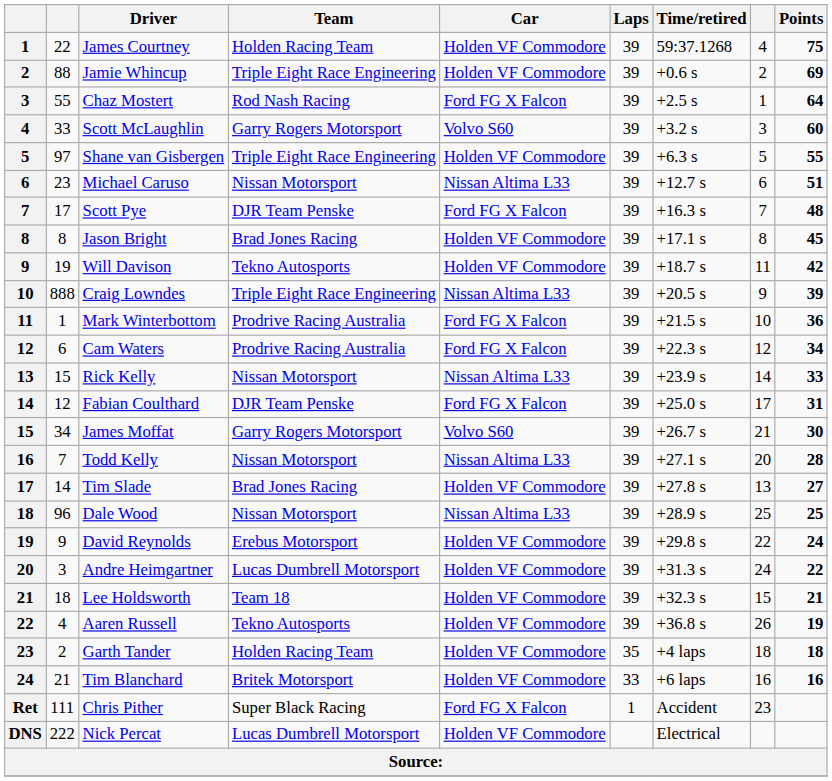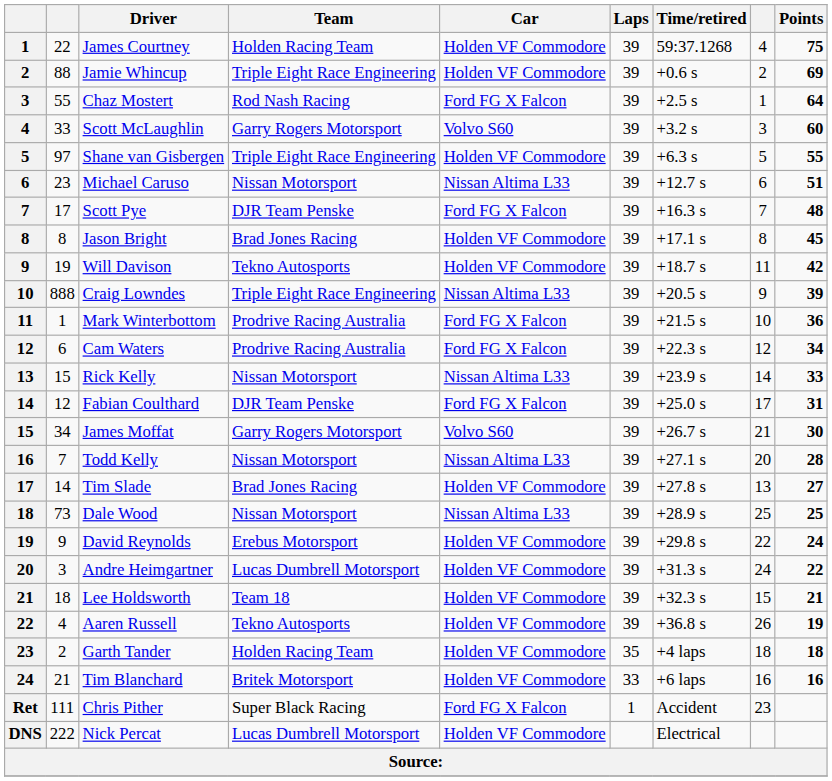 <table class="wikitable" style="font-size: 90%">
 <tr>
 <th></th>
 <th></th>
 <th>Driver</th>
 <th>Team</th>
 <th>Car</th>
 <th>Laps</th>
 <th>Time/retired</th>
 <th></th>
 <th>Points</th>
 </tr>
 <tr>
 <th>1</th>
 <td align="center">22</td>
 <td> <a href='#'>James Courtney</a></td>
 <td><a href='#'>Holden Racing Team</a></td>
 <td><a href='#'>Holden VF Commodore</a></td>
 <td align="center">39</td>
 <td>59:37.1268</td>
 <td align="center">4</td>
 <td align="right"><strong>75</strong></td>
 </tr>
 <tr>
 <th>2</th>
 <td align="center">88</td>
 <td> <a href='#'>Jamie Whincup</a></td>
 <td><a href='#'>Triple Eight Race Engineering</a></td>
 <td><a href='#'>Holden VF Commodore</a></td>
 <td align="center">39</td>
 <td>+0.6 s</td>
 <td align="center">2</td>
 <td align="right"><strong>69</strong></td>
 </tr>
 <tr>
 <th>3</th>
 <td align="center">55</td>
 <td> <a href='#'>Chaz Mostert</a></td>
 <td><a href='#'>Rod Nash Racing</a></td>
 <td><a href='#'>Ford FG X Falcon</a></td>
 <td align="center">39</td>
 <td>+2.5 s</td>
 <td align="center">1</td>
 <td align="right"><strong>64</strong></td>
 </tr>
 <tr>
 <th>4</th>
 <td align="center">33</td>
 <td> <a href='#'>Scott McLaughlin</a></td>
 <td><a href='#'>Garry Rogers Motorsport</a></td>
 <td><a href='#'>Volvo S60</a></td>
 <td align="center">39</td>
 <td>+3.2 s</td>
 <td align="center">3</td>
 <td align="right"><strong>60</strong></td>
 </tr>
 <tr>
 <th>5</th>
 <td align="center">97</td>
 <td> <a href='#'>Shane van Gisbergen</a></td>
 <td><a href='#'>Triple Eight Race Engineering</a></td>
 <td><a href='#'>Holden VF Commodore</a></td>
 <td align="center">39</td>
 <td>+6.3 s</td>
 <td align="center">5</td>
 <td align="right"><strong>55</strong></td>
 </tr>
 <tr>
 <th>6</th>
 <td align="center">23</td>
 <td> <a href='#'>Michael Caruso</a></td>
 <td><a href='#'>Nissan Motorsport</a></td>
 <td><a href='#'>Nissan Altima L33</a></td>
 <td align="center">39</td>
 <td>+12.7 s</td>
 <td align="center">6</td>
 <td align="right"><strong>51</strong></td>
 </tr>
 <tr>
 <th>7</th>
 <td align="center">17</td>
 <td> <a href='#'>Scott Pye</a></td>
 <td><a href='#'>DJR Team Penske</a></td>
 <td><a href='#'>Ford FG X Falcon</a></td>
 <td align="center">39</td>
 <td>+16.3 s</td>
 <td align="center">7</td>
 <td align="right"><strong>48</strong></td>
 </tr>
 <tr>
 <th>8</th>
 <td align="center">8</td>
 <td> <a href='#'>Jason Bright</a></td>
 <td><a href='#'>Brad Jones Racing</a></td>
 <td><a href='#'>Holden VF Commodore</a></td>
 <td align="center">39</td>
 <td>+17.1 s</td>
 <td align="center">8</td>
 <td align="right"><strong>45</strong></td>
 </tr>
 <tr>
 <th>9</th>
 <td align="center">19</td>
 <td> <a href='#'>Will Davison</a></td>
 <td><a href='#'>Tekno Autosports</a></td>
 <td><a href='#'>Holden VF Commodore</a></td>
 <td align="center">39</td>
 <td>+18.7 s</td>
 <td align="center">11</td>
 <td align="right"><strong>42</strong></td>
 </tr>
 <tr>
 <th>10</th>
 <td align="center">888</td>
 <td> <a href='#'>Craig Lowndes</a></td>
 <td><a href='#'>Triple Eight Race Engineering</a></td>
 <td><a href='#'>Nissan Altima L33</a></td>
 <td align="center">39</td>
 <td>+20.5 s</td>
 <td align="center">9</td>
 <td align="right"><strong>39</strong></td>
 </tr>
 <tr>
 <th>11</th>
 <td align="center">1</td>
 <td> <a href='#'>Mark Winterbottom</a></td>
 <td><a href='#'>Prodrive Racing Australia</a></td>
 <td><a href='#'>Ford FG X Falcon</a></td>
 <td align="center">39</td>
 <td>+21.5 s</td>
 <td align="center">10</td>
 <td align="right"><strong>36</strong></td>
 </tr>
 <tr>
 <th>12</th>
 <td align="center">6</td>
 <td> <a href='#'>Cam Waters</a></td>
 <td><a href='#'>Prodrive Racing Australia</a></td>
 <td><a href='#'>Ford FG X Falcon</a></td>
 <td align="center">39</td>
 <td>+22.3 s</td>
 <td align="center">12</td>
 <td align="right"><strong>34</strong></td>
 </tr>
 <tr>
 <th>13</th>
 <td align="center">15</td>
 <td> <a href='#'>Rick Kelly</a></td>
 <td><a href='#'>Nissan Motorsport</a></td>
 <td><a href='#'>Nissan Altima L33</a></td>
 <td align="center">39</td>
 <td>+23.9 s</td>
 <td align="center">14</td>
 <td align="right"><strong>33</strong></td>
 </tr>
 <tr>
 <th>14</th>
 <td align="center">12</td>
 <td> <a href='#'>Fabian Coulthard</a></td>
 <td><a href='#'>DJR Team Penske</a></td>
 <td><a href='#'>Ford FG X Falcon</a></td>
 <td align="center">39</td>
 <td>+25.0 s</td>
 <td align="center">17</td>
 <td align="right"><strong>31</strong></td>
 </tr>
 <tr>
 <th>15</th>
 <td align="center">34</td>
 <td> <a href='#'>James Moffat</a></td>
 <td><a href='#'>Garry Rogers Motorsport</a></td>
 <td><a href='#'>Volvo S60</a></td>
 <td align="center">39</td>
 <td>+26.7 s</td>
 <td align="center">21</td>
 <td align="right"><strong>30</strong></td>
 </tr>
 <tr>
 <th>16</th>
 <td align="center">7</td>
 <td> <a href='#'>Todd Kelly</a></td>
 <td><a href='#'>Nissan Motorsport</a></td>
 <td><a href='#'>Nissan Altima L33</a></td>
 <td align="center">39</td>
 <td>+27.1 s</td>
 <td align="center">20</td>
 <td align="right"><strong>28</strong></td>
 </tr>
 <tr>
 <th>17</th>
 <td align="center">14</td>
 <td> <a href='#'>Tim Slade</a></td>
 <td><a href='#'>Brad Jones Racing</a></td>
 <td><a href='#'>Holden VF Commodore</a></td>
 <td align="center">39</td>
 <td>+27.8 s</td>
 <td align="center">13</td>
 <td align="right"><strong>27</strong></td>
 </tr>
 <tr>
 <th>18</th>
-<td align="center">96</td>
+<td align="center">73</td>
 <td> <a href='#'>Dale Wood</a></td>
 <td><a href='#'>Nissan Motorsport</a></td>
 <td><a href='#'>Nissan Altima L33</a></td>
 <td align="center">39</td>
 <td>+28.9 s</td>
 <td align="center">25</td>
 <td align="right"><strong>25</strong></td>
 </tr>
 <tr>
 <th>19</th>
 <td align="center">9</td>
 <td> <a href='#'>David Reynolds</a></td>
 <td><a href='#'>Erebus Motorsport</a></td>
 <td><a href='#'>Holden VF Commodore</a></td>
 <td align="center">39</td>
 <td>+29.8 s</td>
 <td align="center">22</td>
 <td align="right"><strong>24</strong></td>
 </tr>
 <tr>
 <th>20</th>
 <td align="center">3</td>
 <td> <a href='#'>Andre Heimgartner</a></td>
 <td><a href='#'>Lucas Dumbrell Motorsport</a></td>
 <td><a href='#'>Holden VF Commodore</a></td>
 <td align="center">39</td>
 <td>+31.3 s</td>
 <td align="center">24</td>
 <td align="right"><strong>22</strong></td>
 </tr>
 <tr>
 <th>21</th>
 <td align="center">18</td>
 <td> <a href='#'>Lee Holdsworth</a></td>
 <td><a href='#'>Team 18</a></td>
 <td><a href='#'>Holden VF Commodore</a></td>
 <td align="center">39</td>
 <td>+32.3 s</td>
 <td align="center">15</td>
 <td align="right"><strong>21</strong></td>
 </tr>
 <tr>
 <th>22</th>
 <td align="center">4</td>
 <td> <a href='#'>Aaren Russell</a></td>
 <td><a href='#'>Tekno Autosports</a></td>
 <td><a href='#'>Holden VF Commodore</a></td>
 <td align="center">39</td>
 <td>+36.8 s</td>
 <td align="center">26</td>
 <td align="right"><strong>19</strong></td>
 </tr>
 <tr>
 <th>23</th>
 <td align="center">2</td>
 <td> <a href='#'>Garth Tander</a></td>
 <td><a href='#'>Holden Racing Team</a></td>
 <td><a href='#'>Holden VF Commodore</a></td>
 <td align="center">35</td>
 <td>+4 laps</td>
 <td align="center">18</td>
 <td align="right"><strong>18</strong></td>
 </tr>
 <tr>
 <th>24</th>
 <td align="center">21</td>
 <td> <a href='#'>Tim Blanchard</a></td>
 <td><a href='#'>Britek Motorsport</a></td>
 <td><a href='#'>Holden VF Commodore</a></td>
 <td align="center">33</td>
 <td>+6 laps</td>
 <td align="center">16</td>
 <td align="right"><strong>16</strong></td>
 </tr>
 <tr>
 <th>Ret</th>
 <td align="center">111</td>
 <td> <a href='#'>Chris Pither</a></td>
 <td>Super Black Racing</td>
 <td><a href='#'>Ford FG X Falcon</a></td>
 <td align="center">1</td>
 <td>Accident</td>
 <td align="center">23</td>
 <td></td>
 </tr>
 <tr>
 <th>DNS</th>
 <td align="center">222</td>
 <td> <a href='#'>Nick Percat</a></td>
 <td><a href='#'>Lucas Dumbrell Motorsport</a></td>
 <td><a href='#'>Holden VF Commodore</a></td>
 <td></td>
 <td>Electrical</td>
 <td></td>
 <td></td>
 </tr>
 <tr>
 <th colspan="9">Source:</th>
 </tr>
 <tr>
 </tr>
 </table>
